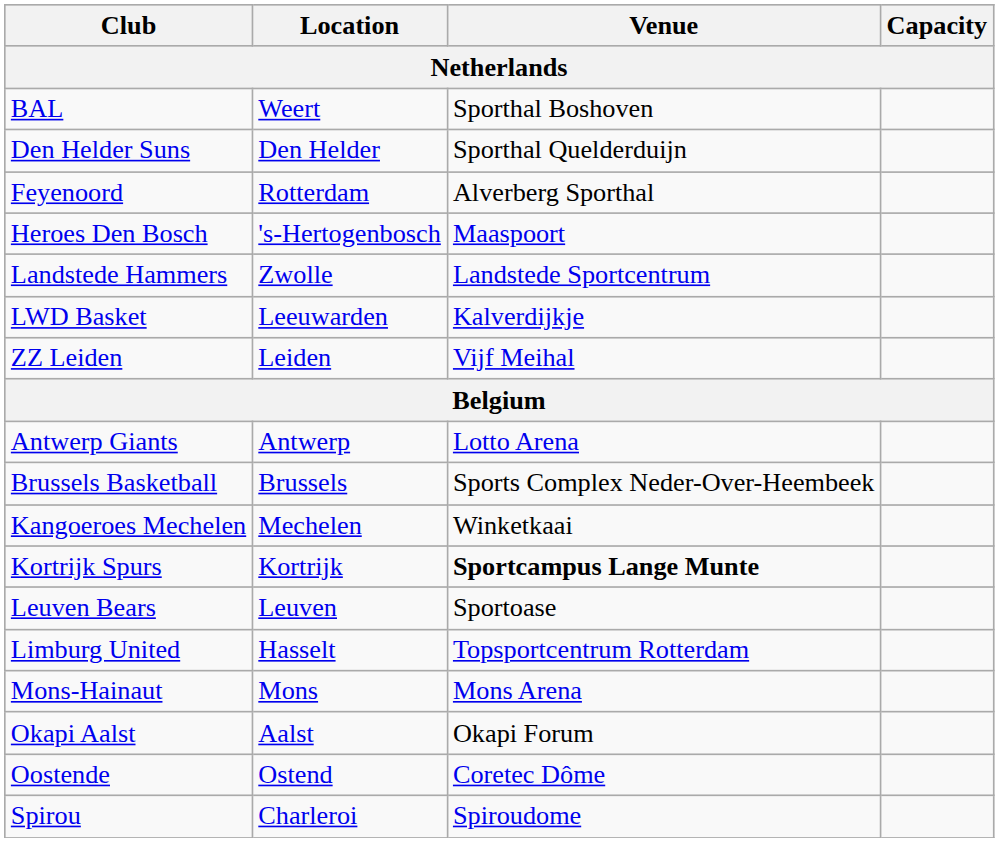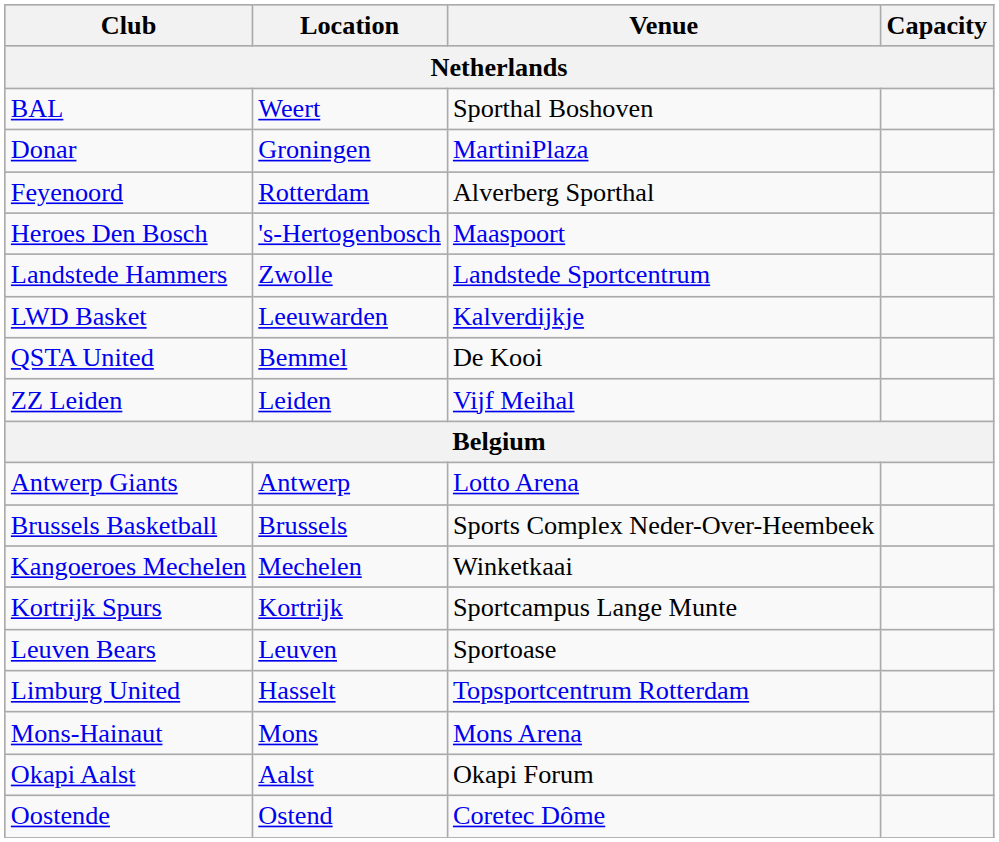 <table class="wikitable sortable">
 <tr>
 <th>Club</th>
 <th>Location</th>
 <th>Venue</th>
 <th>Capacity</th>
 </tr>
 <tr>
 <th colspan="4" class="sortbottom">Netherlands</th>
 </tr>
 <tr>
 <td><a href='#'>BAL</a></td>
 <td><a href='#'>Weert</a></td>
 <td>Sporthal Boshoven</td>
 <td align="center"></td>
 </tr>
 <tr>
-<td><a href='#'>Den Helder Suns</a></td>
-<td><a href='#'>Den Helder</a></td>
-<td>Sporthal Quelderduijn</td>
+<td><a href='#'>Donar</a></td>
+<td><a href='#'>Groningen</a></td>
+<td><a href='#'>MartiniPlaza</a></td>
 <td align="center"></td>
 </tr>
 <tr>
 <td><a href='#'>Feyenoord</a></td>
 <td><a href='#'>Rotterdam</a></td>
 <td>Alverberg Sporthal</td>
 <td align="center"></td>
 </tr>
 <tr>
 <td><a href='#'>Heroes Den Bosch</a></td>
 <td><a href='#'>'s-Hertogenbosch</a></td>
 <td><a href='#'>Maaspoort</a></td>
 <td align="center"></td>
 </tr>
 <tr>
 <td><a href='#'>Landstede Hammers</a></td>
 <td><a href='#'>Zwolle</a></td>
 <td><a href='#'>Landstede Sportcentrum</a></td>
 <td align="center"></td>
 </tr>
 <tr>
 <td><a href='#'>LWD Basket</a></td>
 <td><a href='#'>Leeuwarden</a></td>
 <td><a href='#'>Kalverdijkje</a></td>
+<td align="center"></td>
+</tr>
+<tr>
+<td><a href='#'>QSTA United</a></td>
+<td><a href='#'>Bemmel</a></td>
+<td>De Kooi</td>
 <td align="center"></td>
 </tr>
 <tr>
 <td><a href='#'>ZZ Leiden</a></td>
 <td><a href='#'>Leiden</a></td>
 <td><a href='#'>Vijf Meihal</a></td>
 <td align="center"></td>
 </tr>
 <tr>
 <th colspan="4" class="sortbottom">Belgium</th>
 </tr>
 <tr>
 <td><a href='#'>Antwerp Giants</a></td>
 <td><a href='#'>Antwerp</a></td>
 <td><a href='#'>Lotto Arena</a></td>
 <td align="center"></td>
 </tr>
 <tr>
 <td><a href='#'>Brussels Basketball</a></td>
 <td><a href='#'>Brussels</a></td>
 <td>Sports Complex Neder-Over-Heembeek</td>
 <td align="center"></td>
 </tr>
 <tr>
 <td><a href='#'>Kangoeroes Mechelen</a></td>
 <td><a href='#'>Mechelen</a></td>
 <td>Winketkaai</td>
 <td align="center"></td>
 </tr>
 <tr>
 <td><a href='#'>Kortrijk Spurs</a></td>
 <td><a href='#'>Kortrijk</a></td>
-<td><strong>Sportcampus Lange Munte</strong></td>
+<td>Sportcampus Lange Munte</td>
 <td align="center"></td>
 </tr>
 <tr>
 <td><a href='#'>Leuven Bears</a></td>
 <td><a href='#'>Leuven</a></td>
 <td>Sportoase</td>
 <td align="center"></td>
 </tr>
 <tr>
 <td><a href='#'>Limburg United</a></td>
 <td><a href='#'>Hasselt</a></td>
 <td><a href='#'>Topsportcentrum Rotterdam</a></td>
 <td align="center"></td>
 </tr>
 <tr>
 <td><a href='#'>Mons-Hainaut</a></td>
 <td><a href='#'>Mons</a></td>
 <td><a href='#'>Mons Arena</a></td>
 <td align="center"></td>
 </tr>
 <tr>
 <td><a href='#'>Okapi Aalst</a></td>
 <td><a href='#'>Aalst</a></td>
 <td>Okapi Forum</td>
 <td align="center"></td>
 </tr>
 <tr>
 <td><a href='#'>Oostende</a></td>
 <td><a href='#'>Ostend</a></td>
 <td><a href='#'>Coretec Dôme</a></td>
 <td align="center"></td>
 </tr>
-<tr>
-<td><a href='#'>Spirou</a></td>
-<td><a href='#'>Charleroi</a></td>
-<td><a href='#'>Spiroudome</a></td>
-<td align="center"></td>
-</tr>
 </table>
